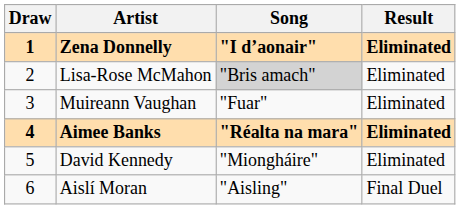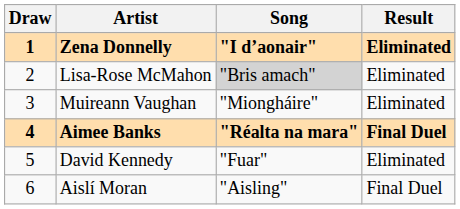 <table class="sortable wikitable">
 <tr>
 <th>Draw</th>
 <th>Artist</th>
 <th>Song</th>
 <th>Result</th>
 </tr>
 <tr style="font-weight:bold; background:#FFDEAD;">
 <td align=center>1</td>
 <td>Zena Donnelly</td>
 <td>"I d’aonair"</td>
 <td>Eliminated</td>
 </tr>
 <tr>
 <td align=center>2</td>
 <td>Lisa-Rose McMahon</td>
 <td style="background: lightgrey;">"Bris amach"</td>
 <td>Eliminated</td>
 </tr>
 <tr>
 <td align=center>3</td>
 <td>Muireann Vaughan</td>
-<td>"Fuar"</td>
+<td>"Miongháire"</td>
 <td>Eliminated</td>
 </tr>
 <tr style="font-weight:bold; background:#FFDEAD;">
 <td align=center>4</td>
 <td>Aimee Banks</td>
 <td>"Réalta na mara"</td>
-<td>Eliminated</td>
+<td>Final Duel</td>
 </tr>
 <tr>
 <td align=center>5</td>
 <td>David Kennedy</td>
-<td>"Miongháire"</td>
+<td>"Fuar"</td>
 <td>Eliminated</td>
 </tr>
 <tr>
 <td align=center>6</td>
 <td>Aislí Moran</td>
 <td>"Aisling"</td>
 <td>Final Duel</td>
 </tr>
 </table>
